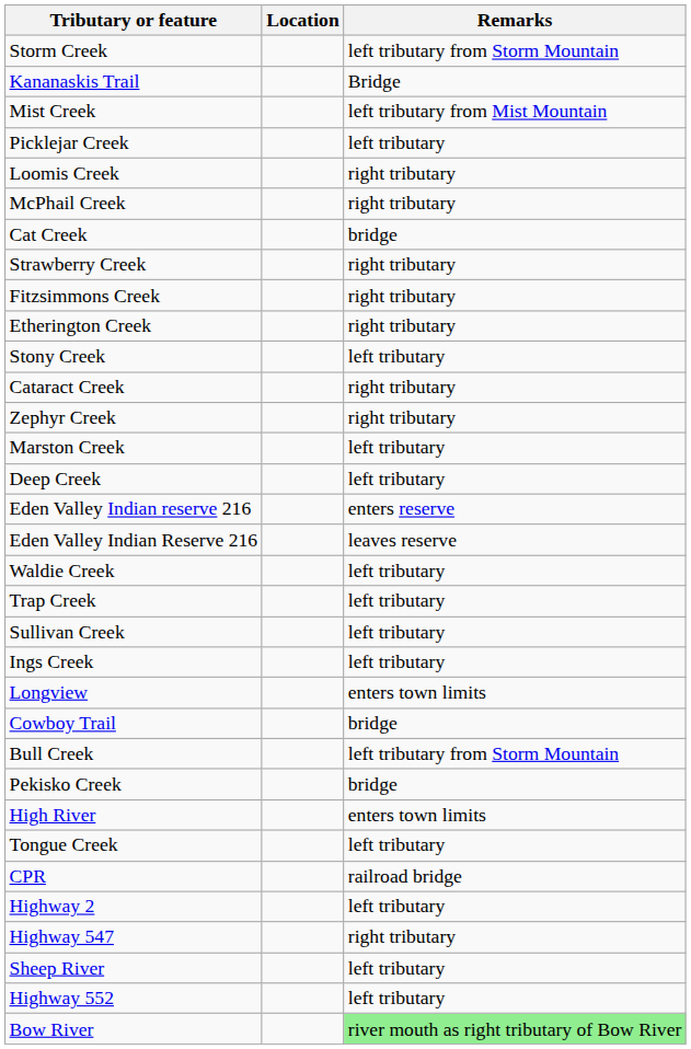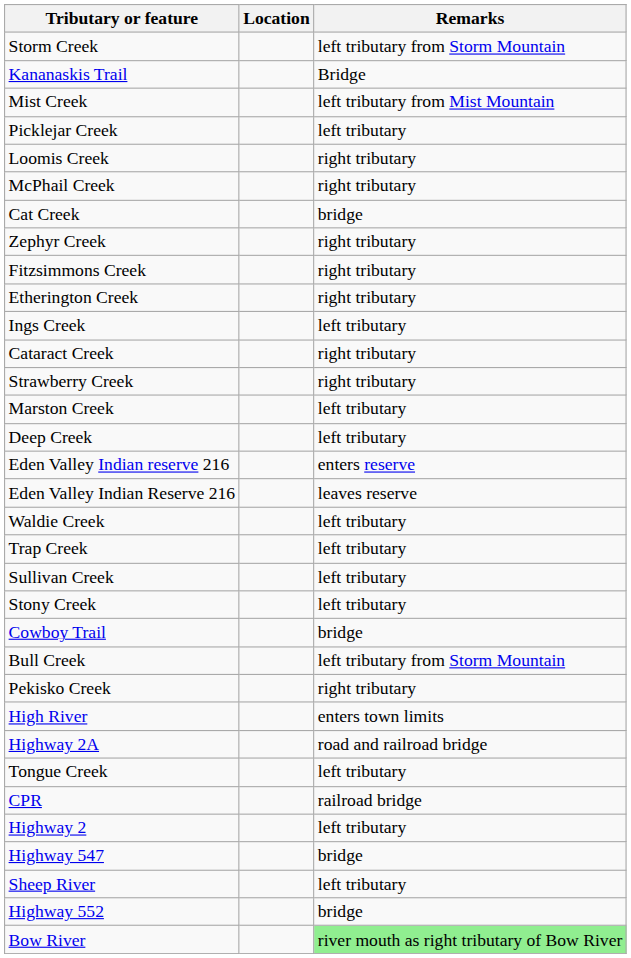 <table class=wikitable>
 <tr>
 <th>Tributary or feature</th>
 <th>Location</th>
 <th>Remarks</th>
 </tr>
 <tr>
 <td>Storm Creek</td>
 <td><small></small></td>
 <td>left tributary from <a href='#'>Storm Mountain</a></td>
 </tr>
 <tr>
 <td><a href='#'>Kananaskis Trail</a></td>
 <td><small></small></td>
 <td>Bridge</td>
 </tr>
 <tr>
 <td>Mist Creek</td>
 <td><small></small></td>
 <td>left tributary from <a href='#'>Mist Mountain</a></td>
 </tr>
 <tr>
 <td>Picklejar Creek</td>
 <td><small></small></td>
 <td>left tributary</td>
 </tr>
 <tr>
 <td>Loomis Creek</td>
 <td><small></small></td>
 <td>right tributary</td>
 </tr>
 <tr>
 <td>McPhail Creek</td>
 <td><small></small></td>
 <td>right tributary</td>
 </tr>
 <tr>
 <td>Cat Creek</td>
 <td><small></small></td>
 <td>bridge</td>
 </tr>
 <tr>
-<td>Strawberry Creek</td>
+<td>Zephyr Creek</td>
 <td><small></small></td>
-<td>right tributary</td>
+<td>right  tributary</td>
 </tr>
 <tr>
 <td>Fitzsimmons Creek</td>
 <td><small></small></td>
 <td>right tributary</td>
 </tr>
 <tr>
 <td>Etherington Creek</td>
 <td><small></small></td>
 <td>right tributary</td>
 </tr>
 <tr>
-<td>Stony Creek</td>
+<td>Ings Creek</td>
 <td><small></small></td>
-<td>left  tributary</td>
+<td>left tributary</td>
 </tr>
 <tr>
 <td>Cataract Creek</td>
 <td><small></small></td>
 <td>right  tributary</td>
 </tr>
 <tr>
-<td>Zephyr Creek</td>
+<td>Strawberry Creek</td>
 <td><small></small></td>
-<td>right  tributary</td>
+<td>right tributary</td>
 </tr>
 <tr>
 <td>Marston Creek</td>
 <td><small></small></td>
 <td>left tributary</td>
 </tr>
 <tr>
 <td>Deep Creek</td>
 <td><small></small></td>
 <td>left tributary</td>
 </tr>
 <tr>
 <td>Eden Valley <a href='#'>Indian reserve</a> 216</td>
 <td><small></small></td>
 <td>enters <a href='#'>reserve</a></td>
 </tr>
 <tr>
 <td>Eden Valley Indian Reserve 216</td>
 <td><small></small></td>
 <td>leaves reserve</td>
 </tr>
 <tr>
 <td>Waldie Creek</td>
 <td><small></small></td>
 <td>left tributary</td>
 </tr>
 <tr>
 <td>Trap Creek</td>
 <td><small></small></td>
 <td>left tributary</td>
 </tr>
 <tr>
 <td>Sullivan Creek</td>
 <td><small></small></td>
 <td>left tributary</td>
 </tr>
 <tr>
-<td>Ings Creek</td>
+<td>Stony Creek</td>
 <td><small></small></td>
-<td>left tributary</td>
-</tr>
-<tr>
-<td><a href='#'>Longview</a></td>
-<td><small></small></td>
-<td>enters town limits</td>
+<td>left  tributary</td>
 </tr>
 <tr>
 <td><a href='#'>Cowboy Trail</a></td>
 <td><small></small></td>
 <td>bridge</td>
 </tr>
 <tr>
 <td>Bull Creek</td>
 <td><small></small></td>
 <td>left tributary from <a href='#'>Storm Mountain</a></td>
 </tr>
 <tr>
 <td>Pekisko Creek</td>
 <td><small></small></td>
-<td>bridge</td>
+<td>right tributary</td>
 </tr>
 <tr>
 <td><a href='#'>High River</a></td>
 <td><small></small></td>
 <td>enters town limits</td>
+</tr>
+<tr>
+<td><a href='#'>Highway 2A</a></td>
+<td><small></small></td>
+<td>road and railroad bridge</td>
 </tr>
 <tr>
 <td>Tongue Creek</td>
 <td><small></small></td>
 <td>left tributary</td>
 </tr>
 <tr>
 <td><a href='#'>CPR</a></td>
 <td><small></small></td>
 <td>railroad bridge</td>
 </tr>
 <tr>
 <td><a href='#'>Highway 2</a></td>
 <td><small></small></td>
 <td>left tributary</td>
 </tr>
 <tr>
 <td><a href='#'>Highway 547</a></td>
 <td><small></small></td>
-<td>right tributary</td>
+<td>bridge</td>
 </tr>
 <tr>
 <td><a href='#'>Sheep River</a></td>
 <td><small></small></td>
 <td>left tributary</td>
 </tr>
 <tr>
 <td><a href='#'>Highway 552</a></td>
 <td><small></small></td>
-<td>left tributary</td>
+<td>bridge</td>
 </tr>
 <tr>
 <td><a href='#'>Bow River</a></td>
 <td><small></small></td>
 <td style="background: lightgreen;">river mouth as right tributary of Bow River</td>
 </tr>
 <tr>
 </tr>
 </table>
